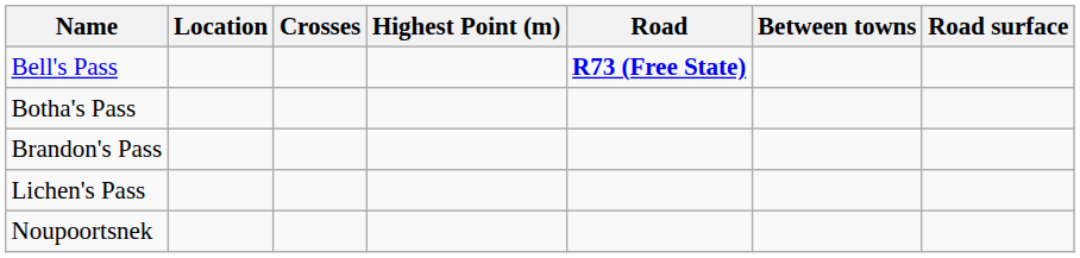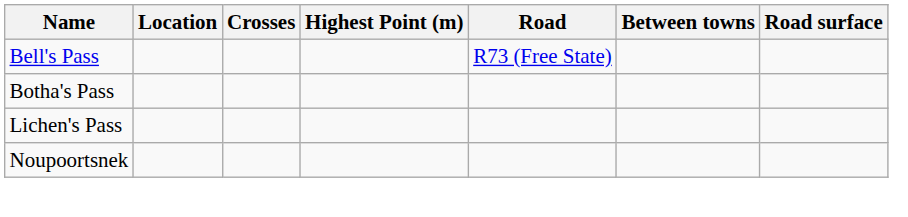 <table class="wikitable sortable" style="font-size: 95%;">
 <tr>
 <th>Name</th>
 <th>Location</th>
 <th>Crosses</th>
 <th>Highest Point (m)</th>
 <th>Road</th>
 <th>Between towns</th>
 <th>Road surface</th>
 </tr>
 <tr>
 <td><a href='#'>Bell's Pass</a></td>
 <td></td>
 <td></td>
 <td></td>
-<td><strong><a href='#'>R73 (Free State)</a></strong></td>
+<td><a href='#'>R73 (Free State)</a></td>
 <td></td>
 <td></td>
 </tr>
 <tr>
 <td>Botha's Pass</td>
-<td></td>
-<td></td>
-<td></td>
-<td></td>
-<td></td>
-<td></td>
-</tr>
-<tr>
-<td>Brandon's Pass</td>
 <td></td>
 <td></td>
 <td></td>
 <td></td>
 <td></td>
 <td></td>
 </tr>
 <tr>
 <td>Lichen's Pass</td>
 <td></td>
 <td></td>
 <td></td>
 <td></td>
 <td></td>
 <td></td>
 </tr>
 <tr>
 <td>Noupoortsnek</td>
 <td></td>
 <td></td>
 <td></td>
 <td></td>
 <td></td>
 <td></td>
 </tr>
 </table>
